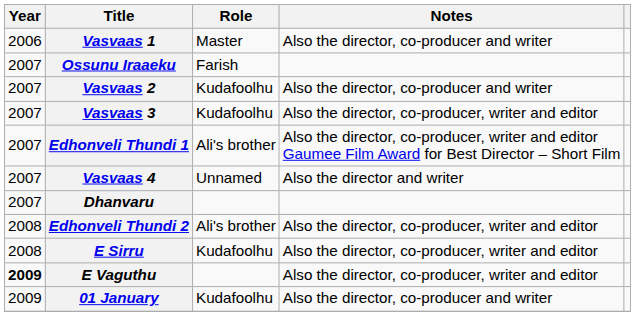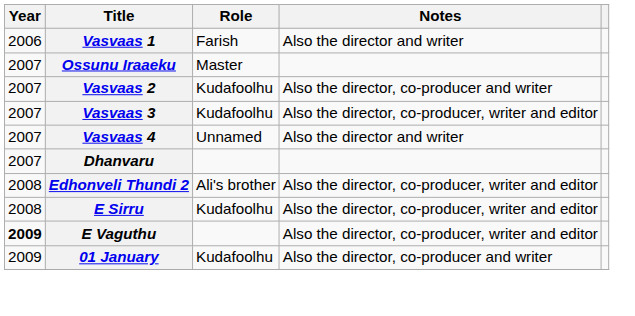 <table class="wikitable sortable plainrowheaders">
 <tr style="background:#ccc; text-align:center;">
 <th scope="col">Year</th>
 <th scope="col">Title</th>
 <th scope="col">Role</th>
 <th scope="col">Notes</th>
 <th scope="col" class="unsortable"></th>
 </tr>
 <tr>
 <td>2006</td>
 <th scope="row"><em><a href='#'>Vasvaas</a> 1</em></th>
-<td>Master</td>
-<td>Also the director, co-producer and writer</td>
+<td>Farish</td>
+<td>Also the director and writer</td>
 <td style="text-align: center;"></td>
 </tr>
 <tr>
 <td>2007</td>
 <th scope="row"><em><a href='#'>Ossunu Iraaeku</a></em></th>
-<td>Farish</td>
+<td>Master</td>
 <td></td>
 <td style="text-align: center;"></td>
 </tr>
 <tr>
 <td>2007</td>
 <th scope="row"><em><a href='#'>Vasvaas</a> 2</em></th>
 <td>Kudafoolhu</td>
 <td>Also the director, co-producer and writer</td>
 <td style="text-align: center;"></td>
 </tr>
 <tr>
 <td>2007</td>
 <th scope="row"><em><a href='#'>Vasvaas</a> 3</em></th>
 <td>Kudafoolhu</td>
 <td>Also the director, co-producer, writer and editor</td>
-<td style="text-align: center;"></td>
-</tr>
-<tr>
-<td>2007</td>
-<th scope="row"><em><a href='#'>Edhonveli Thundi 1</a></em></th>
-<td>Ali's brother</td>
-<td>Also the director, co-producer, writer and editor<br><a href='#'>Gaumee Film Award</a> for Best Director – Short Film</td>
 <td style="text-align: center;"></td>
 </tr>
 <tr>
 <td>2007</td>
 <th scope="row"><em><a href='#'>Vasvaas</a> 4</em></th>
 <td>Unnamed</td>
 <td>Also the director and writer</td>
 <td style="text-align: center;"></td>
 </tr>
 <tr>
 <td>2007</td>
 <th scope="row"><em>Dhanvaru</em></th>
 <td></td>
 <td></td>
 <td></td>
 </tr>
 <tr>
 <td>2008</td>
 <th scope="row"><em><a href='#'>Edhonveli Thundi 2</a></em></th>
 <td>Ali's brother</td>
 <td>Also the director, co-producer, writer and editor</td>
 <td style="text-align: center;"></td>
 </tr>
 <tr>
 <td>2008</td>
 <th scope="row"><em><a href='#'>E Sirru</a></em></th>
 <td>Kudafoolhu</td>
 <td>Also the director, co-producer, writer and editor</td>
 <td style="text-align: center;"></td>
 </tr>
 <tr>
 <td><strong>2009</strong></td>
 <th scope="row"><em>E Vaguthu</em></th>
 <td></td>
 <td>Also the director, co-producer, writer and editor</td>
 <td></td>
 </tr>
 <tr>
 <td>2009</td>
 <th scope="row"><em><a href='#'>01 January</a></em></th>
 <td>Kudafoolhu</td>
 <td>Also the director, co-producer and writer</td>
 <td style="text-align: center;"></td>
 </tr>
 <tr>
 </tr>
 </table>
